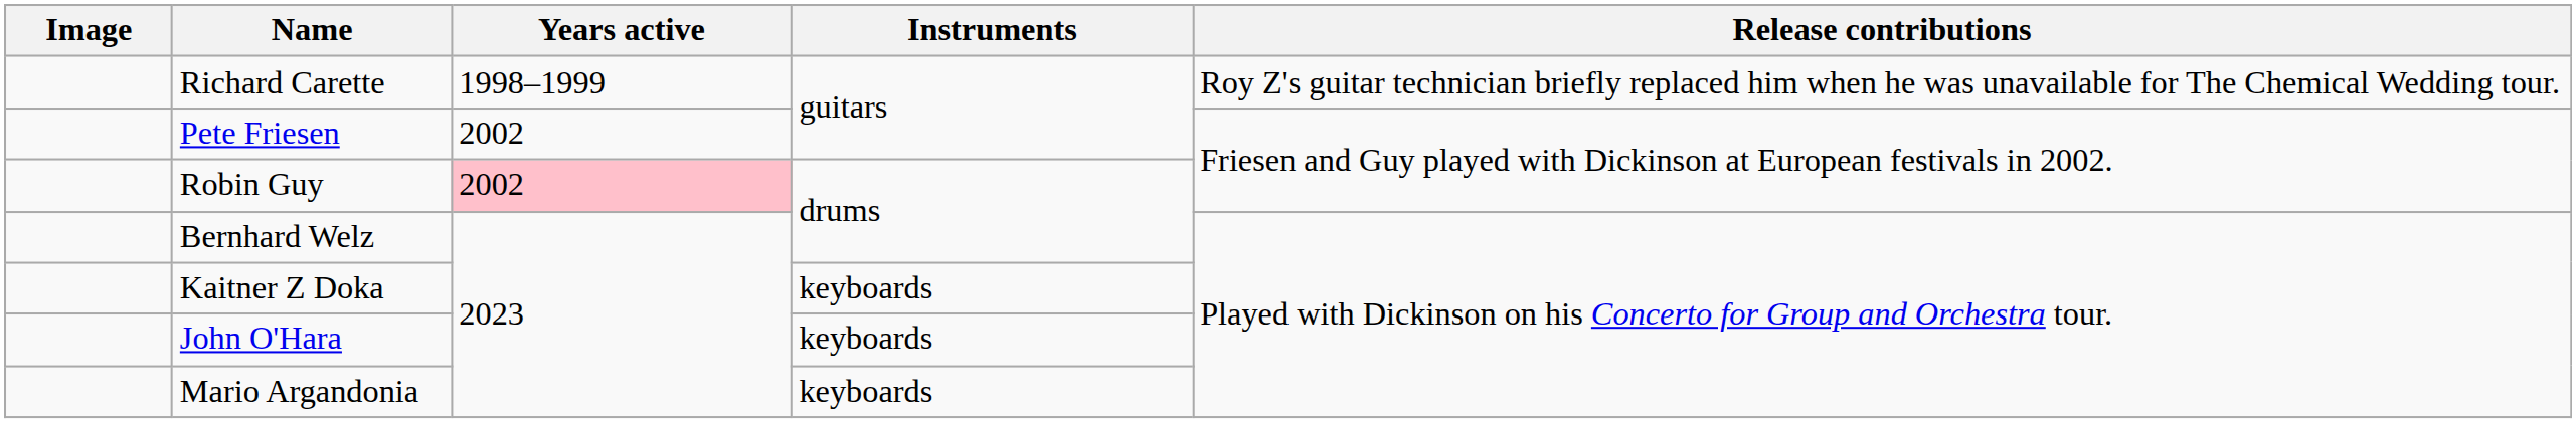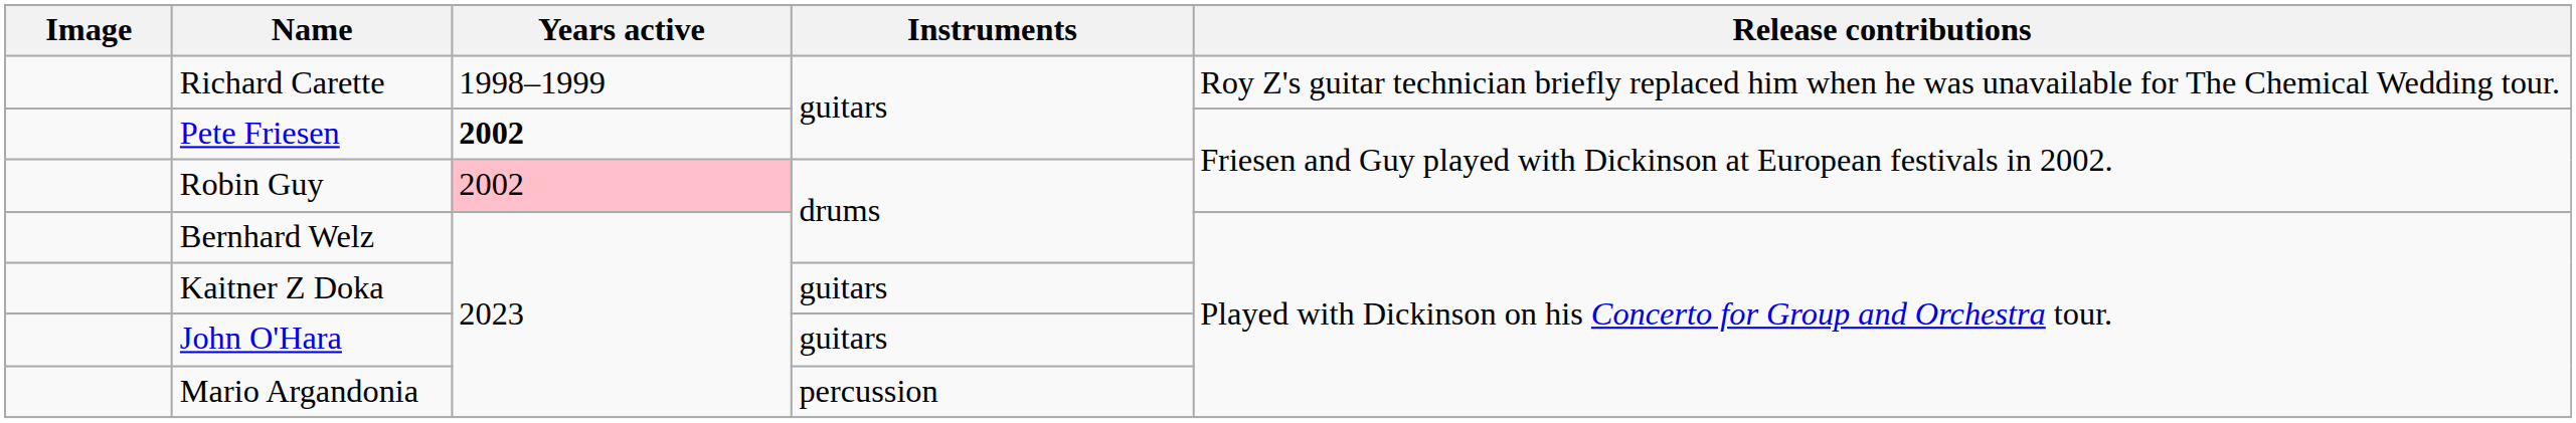 <table class="wikitable" width="100%" border="1">
 <tr>
 <th width="75">Image</th>
 <th width="130">Name</th>
 <th width="160">Years active</th>
 <th width="190">Instruments</th>
 <th>Release contributions</th>
 </tr>
 <tr>
 <td></td>
 <td>Richard Carette</td>
 <td>1998–1999</td>
 <td rowspan="2">guitars</td>
 <td>Roy Z's guitar technician briefly replaced him when he was unavailable for The Chemical Wedding tour.</td>
 </tr>
 <tr>
 <td></td>
 <td><a href='#'>Pete Friesen</a></td>
-<td>2002</td>
+<td><strong>2002</strong></td>
 <td rowspan="2">Friesen and Guy played with Dickinson at European festivals in 2002.</td>
 </tr>
 <tr>
 <td></td>
 <td>Robin Guy</td>
 <td style="background: pink;">2002 </td>
 <td rowspan="2">drums</td>
 </tr>
 <tr>
 <td></td>
 <td>Bernhard Welz</td>
 <td rowspan="4">2023</td>
 <td rowspan="4">Played with Dickinson on his <em><a href='#'>Concerto for Group and Orchestra</a></em> tour.</td>
 </tr>
 <tr>
 <td></td>
 <td>Kaitner Z Doka</td>
-<td>keyboards</td>
+<td>guitars</td>
 </tr>
 <tr>
 <td></td>
 <td><a href='#'>John O'Hara</a></td>
-<td>keyboards</td>
+<td>guitars</td>
 </tr>
 <tr>
 <td></td>
 <td>Mario Argandonia</td>
-<td>keyboards</td>
+<td>percussion</td>
 </tr>
 </table>
